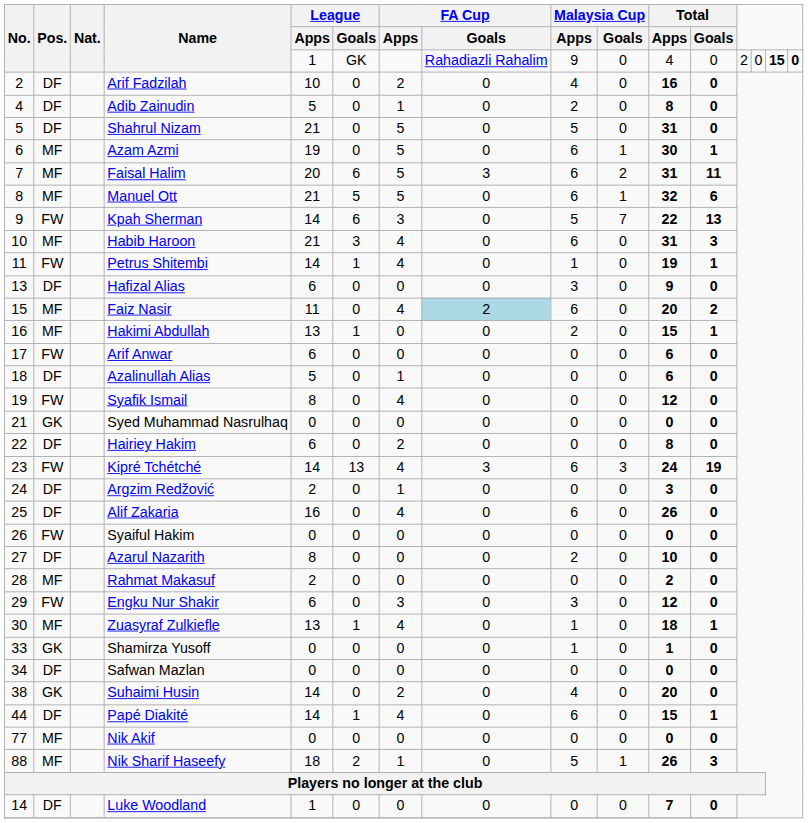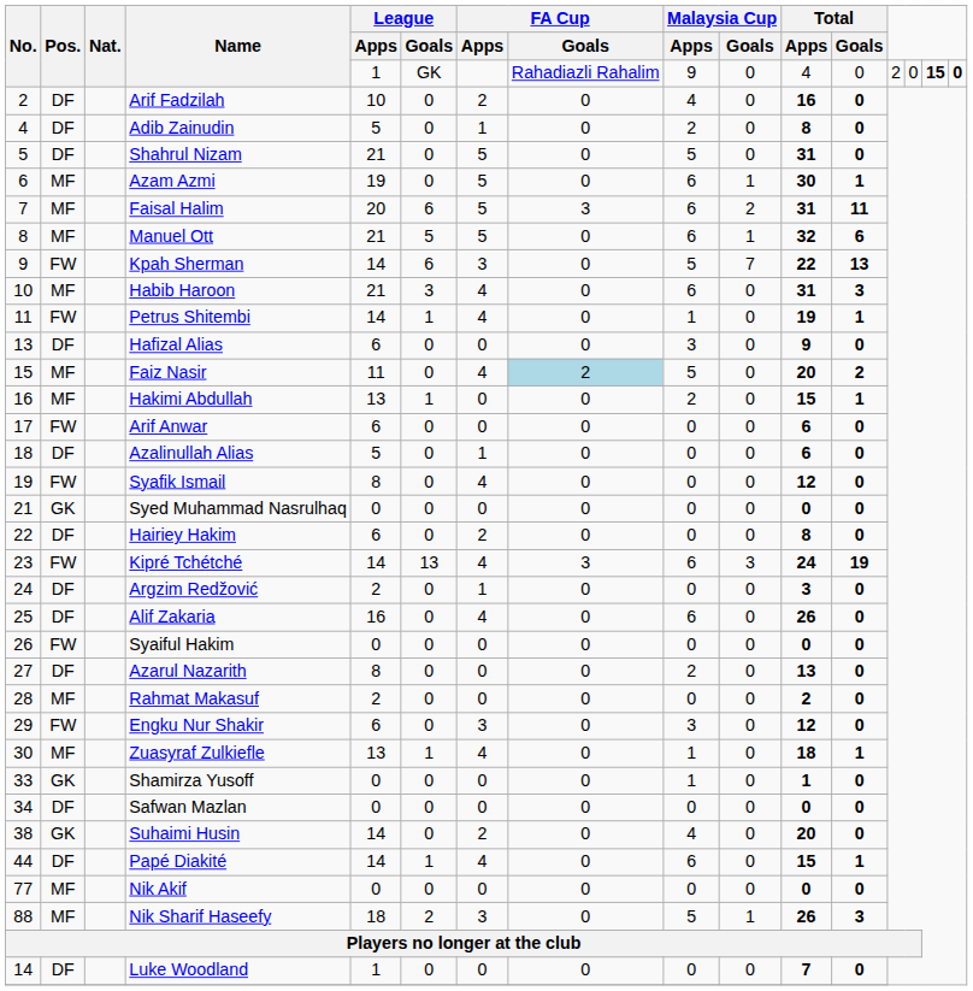 <table class="wikitable sortable" style="text-align:center">
 <tr>
 <th rowspan="3">No.</th>
 <th rowspan="3">Pos.</th>
 <th rowspan="3">Nat.</th>
 <th rowspan="3">Name</th>
 <th colspan="2"><a href='#'>League</a></th>
 <th colspan="2"><a href='#'>FA Cup</a></th>
 <th colspan="2"><a href='#'>Malaysia Cup</a></th>
 <th colspan="2">Total</th>
 </tr>
 <tr>
 <th>Apps</th>
 <th>Goals</th>
 <th>Apps</th>
 <th>Goals</th>
 <th>Apps</th>
 <th>Goals</th>
 <th>Apps</th>
 <th>Goals</th>
 </tr>
 <tr>
 <td>1</td>
 <td>GK</td>
 <td></td>
 <td align=left><a href='#'>Rahadiazli Rahalim</a></td>
 <td>9</td>
 <td>0</td>
 <td>4</td>
 <td>0</td>
 <td>2</td>
 <td>0</td>
 <td><strong>15</strong></td>
 <td><strong>0</strong></td>
 </tr>
 <tr>
 <td>2</td>
 <td>DF</td>
 <td></td>
 <td align=left><a href='#'>Arif Fadzilah</a></td>
 <td>10</td>
 <td>0</td>
 <td>2</td>
 <td>0</td>
 <td>4</td>
 <td>0</td>
 <td><strong>16</strong></td>
 <td><strong>0</strong></td>
 </tr>
 <tr>
 <td>4</td>
 <td>DF</td>
 <td></td>
 <td align=left><a href='#'>Adib Zainudin</a></td>
 <td>5</td>
 <td>0</td>
 <td>1</td>
 <td>0</td>
 <td>2</td>
 <td>0</td>
 <td><strong>8</strong></td>
 <td><strong>0</strong></td>
 </tr>
 <tr>
 <td>5</td>
 <td>DF</td>
 <td></td>
 <td align=left><a href='#'>Shahrul Nizam</a></td>
 <td>21</td>
 <td>0</td>
 <td>5</td>
 <td>0</td>
 <td>5</td>
 <td>0</td>
 <td><strong>31</strong></td>
 <td><strong>0</strong></td>
 </tr>
 <tr>
 <td>6</td>
 <td>MF</td>
 <td></td>
 <td align=left><a href='#'>Azam Azmi</a></td>
 <td>19</td>
 <td>0</td>
 <td>5</td>
 <td>0</td>
 <td>6</td>
 <td>1</td>
 <td><strong>30</strong></td>
 <td><strong>1</strong></td>
 </tr>
 <tr>
 <td>7</td>
 <td>MF</td>
 <td></td>
 <td align=left><a href='#'>Faisal Halim</a></td>
 <td>20</td>
 <td>6</td>
 <td>5</td>
 <td>3</td>
 <td>6</td>
 <td>2</td>
 <td><strong>31</strong></td>
 <td><strong>11</strong></td>
 </tr>
 <tr>
 <td>8</td>
 <td>MF</td>
 <td></td>
 <td align=left><a href='#'>Manuel Ott</a></td>
 <td>21</td>
 <td>5</td>
 <td>5</td>
 <td>0</td>
 <td>6</td>
 <td>1</td>
 <td><strong>32</strong></td>
 <td><strong>6</strong></td>
 </tr>
 <tr>
 <td>9</td>
 <td>FW</td>
 <td></td>
 <td align=left><a href='#'>Kpah Sherman</a></td>
 <td>14</td>
 <td>6</td>
 <td>3</td>
 <td>0</td>
 <td>5</td>
 <td>7</td>
 <td><strong>22</strong></td>
 <td><strong>13</strong></td>
 </tr>
 <tr>
 <td>10</td>
 <td>MF</td>
 <td></td>
 <td align=left><a href='#'>Habib Haroon</a></td>
 <td>21</td>
 <td>3</td>
 <td>4</td>
 <td>0</td>
 <td>6</td>
 <td>0</td>
 <td><strong>31</strong></td>
 <td><strong>3</strong></td>
 </tr>
 <tr>
 <td>11</td>
 <td>FW</td>
 <td></td>
 <td align=left><a href='#'>Petrus Shitembi</a></td>
 <td>14</td>
 <td>1</td>
 <td>4</td>
 <td>0</td>
 <td>1</td>
 <td>0</td>
 <td><strong>19</strong></td>
 <td><strong>1</strong></td>
 </tr>
 <tr>
 <td>13</td>
 <td>DF</td>
 <td></td>
 <td align=left><a href='#'>Hafizal Alias</a></td>
 <td>6</td>
 <td>0</td>
 <td>0</td>
 <td>0</td>
 <td>3</td>
 <td>0</td>
 <td><strong>9</strong></td>
 <td><strong>0</strong></td>
 </tr>
 <tr>
 <td>15</td>
 <td>MF</td>
 <td></td>
 <td align=left><a href='#'>Faiz Nasir</a></td>
 <td>11</td>
 <td>0</td>
 <td>4</td>
 <td style="background: lightblue;">2</td>
-<td>6</td>
+<td>5</td>
 <td>0</td>
 <td><strong>20</strong></td>
 <td><strong>2</strong></td>
 </tr>
 <tr>
 <td>16</td>
 <td>MF</td>
 <td></td>
 <td align=left><a href='#'>Hakimi Abdullah</a></td>
 <td>13</td>
 <td>1</td>
 <td>0</td>
 <td>0</td>
 <td>2</td>
 <td>0</td>
 <td><strong>15</strong></td>
 <td><strong>1</strong></td>
 </tr>
 <tr>
 <td>17</td>
 <td>FW</td>
 <td></td>
 <td align=left><a href='#'>Arif Anwar</a></td>
 <td>6</td>
 <td>0</td>
 <td>0</td>
 <td>0</td>
 <td>0</td>
 <td>0</td>
 <td><strong>6</strong></td>
 <td><strong>0</strong></td>
 </tr>
 <tr>
 <td>18</td>
 <td>DF</td>
 <td></td>
 <td align=left><a href='#'>Azalinullah Alias</a></td>
 <td>5</td>
 <td>0</td>
 <td>1</td>
 <td>0</td>
 <td>0</td>
 <td>0</td>
 <td><strong>6</strong></td>
 <td><strong>0</strong></td>
 </tr>
 <tr>
 <td>19</td>
 <td>FW</td>
 <td></td>
 <td align=left><a href='#'>Syafik Ismail</a></td>
 <td>8</td>
 <td>0</td>
 <td>4</td>
 <td>0</td>
 <td>0</td>
 <td>0</td>
 <td><strong>12</strong></td>
 <td><strong>0</strong></td>
 </tr>
 <tr>
 <td>21</td>
 <td>GK</td>
 <td></td>
 <td align=left>Syed Muhammad Nasrulhaq</td>
 <td>0</td>
 <td>0</td>
 <td>0</td>
 <td>0</td>
 <td>0</td>
 <td>0</td>
 <td><strong>0</strong></td>
 <td><strong>0</strong></td>
 </tr>
 <tr>
 <td>22</td>
 <td>DF</td>
 <td></td>
 <td align=left><a href='#'>Hairiey Hakim</a></td>
 <td>6</td>
 <td>0</td>
 <td>2</td>
 <td>0</td>
 <td>0</td>
 <td>0</td>
 <td><strong>8</strong></td>
 <td><strong>0</strong></td>
 </tr>
 <tr>
 <td>23</td>
 <td>FW</td>
 <td></td>
 <td align=left><a href='#'>Kipré Tchétché</a></td>
 <td>14</td>
 <td>13</td>
 <td>4</td>
 <td>3</td>
 <td>6</td>
 <td>3</td>
 <td><strong>24</strong></td>
 <td><strong>19</strong></td>
 </tr>
 <tr>
 <td>24</td>
 <td>DF</td>
 <td></td>
 <td align=left><a href='#'>Argzim Redžović</a></td>
 <td>2</td>
 <td>0</td>
 <td>1</td>
 <td>0</td>
 <td>0</td>
 <td>0</td>
 <td><strong>3</strong></td>
 <td><strong>0</strong></td>
 </tr>
 <tr>
 <td>25</td>
 <td>DF</td>
 <td></td>
 <td align=left><a href='#'>Alif Zakaria</a></td>
 <td>16</td>
 <td>0</td>
 <td>4</td>
 <td>0</td>
 <td>6</td>
 <td>0</td>
 <td><strong>26</strong></td>
 <td><strong>0</strong></td>
 </tr>
 <tr>
 <td>26</td>
 <td>FW</td>
 <td></td>
 <td align=left>Syaiful Hakim</td>
 <td>0</td>
 <td>0</td>
 <td>0</td>
 <td>0</td>
 <td>0</td>
 <td>0</td>
 <td><strong>0</strong></td>
 <td><strong>0</strong></td>
 </tr>
 <tr>
 <td>27</td>
 <td>DF</td>
 <td></td>
 <td align=left><a href='#'>Azarul Nazarith</a></td>
 <td>8</td>
 <td>0</td>
 <td>0</td>
 <td>0</td>
 <td>2</td>
 <td>0</td>
-<td><strong>10</strong></td>
+<td><strong>13</strong></td>
 <td><strong>0</strong></td>
 </tr>
 <tr>
 <td>28</td>
 <td>MF</td>
 <td></td>
 <td align=left><a href='#'>Rahmat Makasuf</a></td>
 <td>2</td>
 <td>0</td>
 <td>0</td>
 <td>0</td>
 <td>0</td>
 <td>0</td>
 <td><strong>2</strong></td>
 <td><strong>0</strong></td>
 </tr>
 <tr>
 <td>29</td>
 <td>FW</td>
 <td></td>
 <td align=left><a href='#'>Engku Nur Shakir</a></td>
 <td>6</td>
 <td>0</td>
 <td>3</td>
 <td>0</td>
 <td>3</td>
 <td>0</td>
 <td><strong>12</strong></td>
 <td><strong>0</strong></td>
 </tr>
 <tr>
 <td>30</td>
 <td>MF</td>
 <td></td>
 <td align=left><a href='#'>Zuasyraf Zulkiefle</a></td>
 <td>13</td>
 <td>1</td>
 <td>4</td>
 <td>0</td>
 <td>1</td>
 <td>0</td>
 <td><strong>18</strong></td>
 <td><strong>1</strong></td>
 </tr>
 <tr>
 <td>33</td>
 <td>GK</td>
 <td></td>
 <td align=left>Shamirza Yusoff</td>
 <td>0</td>
 <td>0</td>
 <td>0</td>
 <td>0</td>
 <td>1</td>
 <td>0</td>
 <td><strong>1</strong></td>
 <td><strong>0</strong></td>
 </tr>
 <tr>
 <td>34</td>
 <td>DF</td>
 <td></td>
 <td align=left>Safwan Mazlan</td>
 <td>0</td>
 <td>0</td>
 <td>0</td>
 <td>0</td>
 <td>0</td>
 <td>0</td>
 <td><strong>0</strong></td>
 <td><strong>0</strong></td>
 </tr>
 <tr>
 <td>38</td>
 <td>GK</td>
 <td></td>
 <td align=left><a href='#'>Suhaimi Husin</a></td>
 <td>14</td>
 <td>0</td>
 <td>2</td>
 <td>0</td>
 <td>4</td>
 <td>0</td>
 <td><strong>20</strong></td>
 <td><strong>0</strong></td>
 </tr>
 <tr>
 <td>44</td>
 <td>DF</td>
 <td></td>
 <td align=left><a href='#'>Papé Diakité</a></td>
 <td>14</td>
 <td>1</td>
 <td>4</td>
 <td>0</td>
 <td>6</td>
 <td>0</td>
 <td><strong>15</strong></td>
 <td><strong>1</strong></td>
 </tr>
 <tr>
 <td>77</td>
 <td>MF</td>
 <td></td>
 <td align=left><a href='#'>Nik Akif</a></td>
 <td>0</td>
 <td>0</td>
 <td>0</td>
 <td>0</td>
 <td>0</td>
 <td>0</td>
 <td><strong>0</strong></td>
 <td><strong>0</strong></td>
 </tr>
 <tr>
 <td>88</td>
 <td>MF</td>
 <td></td>
 <td align=left><a href='#'>Nik Sharif Haseefy</a></td>
 <td>18</td>
 <td>2</td>
-<td>1</td>
+<td>3</td>
 <td>0</td>
 <td>5</td>
 <td>1</td>
 <td><strong>26</strong></td>
 <td><strong>3</strong></td>
 </tr>
 <tr>
 <th colspan="14">Players no longer at the club</th>
 </tr>
 <tr>
 <td>14</td>
 <td>DF</td>
 <td></td>
 <td align=left><a href='#'>Luke Woodland</a></td>
 <td>1</td>
 <td>0</td>
 <td>0</td>
 <td>0</td>
 <td>0</td>
 <td>0</td>
 <td><strong>7</strong></td>
 <td><strong>0</strong></td>
 </tr>
 <tr>
 </tr>
 </table>
